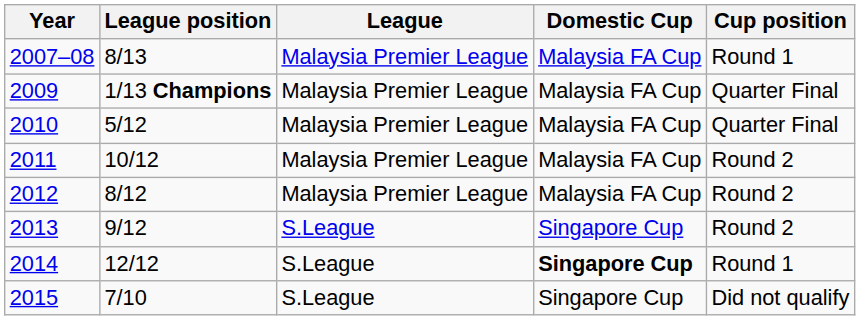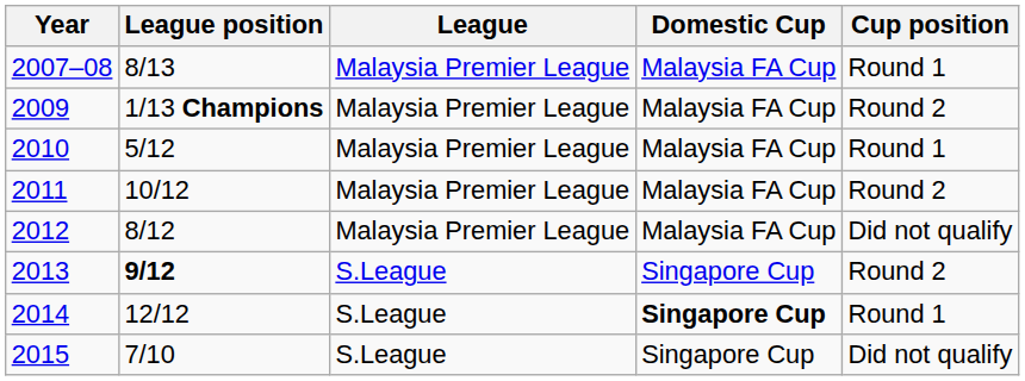 <table class="wikitable float-right">
 <tr>
 <th>Year</th>
 <th>League position</th>
 <th>League</th>
 <th>Domestic Cup</th>
 <th>Cup position</th>
 </tr>
 <tr>
 <td valign="middle" align="centre"><a href='#'>2007–08</a></td>
 <td valign="middle" align="centre">8/13</td>
 <td valign="middle" align="centre"><a href='#'>Malaysia Premier League</a></td>
 <td valign="middle" align="centre"><a href='#'>Malaysia FA Cup</a></td>
 <td valign="middle" align="centre">Round 1</td>
 </tr>
 <tr>
 <td valign="middle" align="centre"><a href='#'>2009</a></td>
 <td valign="middle" align="centre">1/13 <strong>Champions</strong></td>
 <td valign="middle" align="centre">Malaysia Premier League</td>
 <td valign="middle" align="centre">Malaysia FA Cup</td>
-<td valign="middle" align="centre">Quarter Final</td>
+<td valign="middle" align="centre">Round 2</td>
 </tr>
 <tr>
 <td valign="middle" align="centre"><a href='#'>2010</a></td>
 <td valign="middle" align="centre">5/12</td>
 <td valign="middle" align="centre">Malaysia Premier League</td>
 <td valign="middle" align="centre">Malaysia FA Cup</td>
-<td valign="middle" align="centre">Quarter Final</td>
+<td valign="middle" align="centre">Round 1</td>
 </tr>
 <tr>
 <td valign="middle" align="centre"><a href='#'>2011</a></td>
 <td valign="middle" align="centre">10/12</td>
 <td valign="middle" align="centre">Malaysia Premier League</td>
 <td valign="middle" align="centre">Malaysia FA Cup</td>
 <td valign="middle" align="centre">Round 2</td>
 </tr>
 <tr>
 <td valign="middle" align="centre"><a href='#'>2012</a></td>
 <td valign="middle" align="centre">8/12</td>
 <td valign="middle" align="centre">Malaysia Premier League</td>
 <td valign="middle" align="centre">Malaysia FA Cup</td>
-<td valign="middle" align="centre">Round 2</td>
+<td valign="middle" align="centre">Did not qualify</td>
 </tr>
 <tr>
 <td valign="middle" align="centre"><a href='#'>2013</a></td>
-<td valign="middle" align="centre">9/12</td>
+<td valign="middle" align="centre"><strong>9/12</strong></td>
 <td valign="middle" align="centre"><a href='#'>S.League</a></td>
 <td valign="middle" align="centre"><a href='#'>Singapore Cup</a></td>
 <td valign="middle" align="centre">Round 2</td>
 </tr>
 <tr>
 <td valign="middle" align="centre"><a href='#'>2014</a></td>
 <td valign="middle" align="centre">12/12</td>
 <td valign="middle" align="centre">S.League</td>
 <td valign="middle" align="centre"><strong>Singapore Cup</strong></td>
 <td valign="middle" align="centre">Round 1</td>
 </tr>
 <tr>
 <td valign="middle" align="centre"><a href='#'>2015</a></td>
 <td valign="middle" align="centre">7/10</td>
 <td valign="middle" align="centre">S.League</td>
 <td valign="middle" align="centre">Singapore Cup</td>
 <td valign="middle" align="centre">Did not qualify</td>
 </tr>
 </table>
